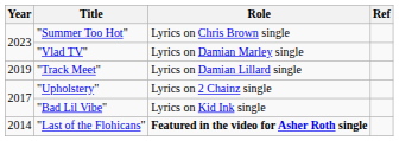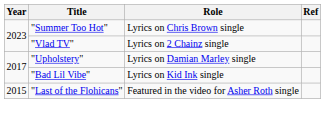 <table class="wikitable sortable plainrowheaders">
 <tr style="text-align:center;">
 <th scope="col">Year</th>
 <th scope="col">Title</th>
 <th class="unsortable" scope="col">Role</th>
 <th scope="col">Ref</th>
 </tr>
 <tr>
 <td rowspan="2">2023</td>
 <td>"<a href='#'>Summer Too Hot</a>"</td>
 <td>Lyrics on <a href='#'>Chris Brown</a> single</td>
 <td></td>
 </tr>
 <tr>
 <td>"<a href='#'>Vlad TV</a>"</td>
-<td>Lyrics on <a href='#'>Damian Marley</a> single</td>
-<td></td>
-</tr>
-<tr>
-<td>2019</td>
-<td>"<a href='#'>Track Meet</a>"</td>
-<td>Lyrics on <a href='#'>Damian Lillard</a> single</td>
+<td>Lyrics on <a href='#'>2 Chainz</a> single</td>
 <td></td>
 </tr>
 <tr>
 <td rowspan="2">2017</td>
 <td>"<a href='#'>Upholstery</a>"</td>
-<td>Lyrics on <a href='#'>2 Chainz</a> single</td>
+<td>Lyrics on <a href='#'>Damian Marley</a> single</td>
 <td></td>
 </tr>
 <tr>
 <td>"<a href='#'>Bad Lil Vibe</a>"</td>
 <td>Lyrics on <a href='#'>Kid Ink</a> single</td>
 <td></td>
 </tr>
 <tr>
-<td>2014</td>
+<td>2015</td>
 <td>"<a href='#'>Last of the Flohicans</a>"</td>
-<td><strong>Featured in the video for <a href='#'>Asher Roth</a> single</strong></td>
+<td>Featured in the video for <a href='#'>Asher Roth</a> single</td>
 <td></td>
 </tr>
 </table>
